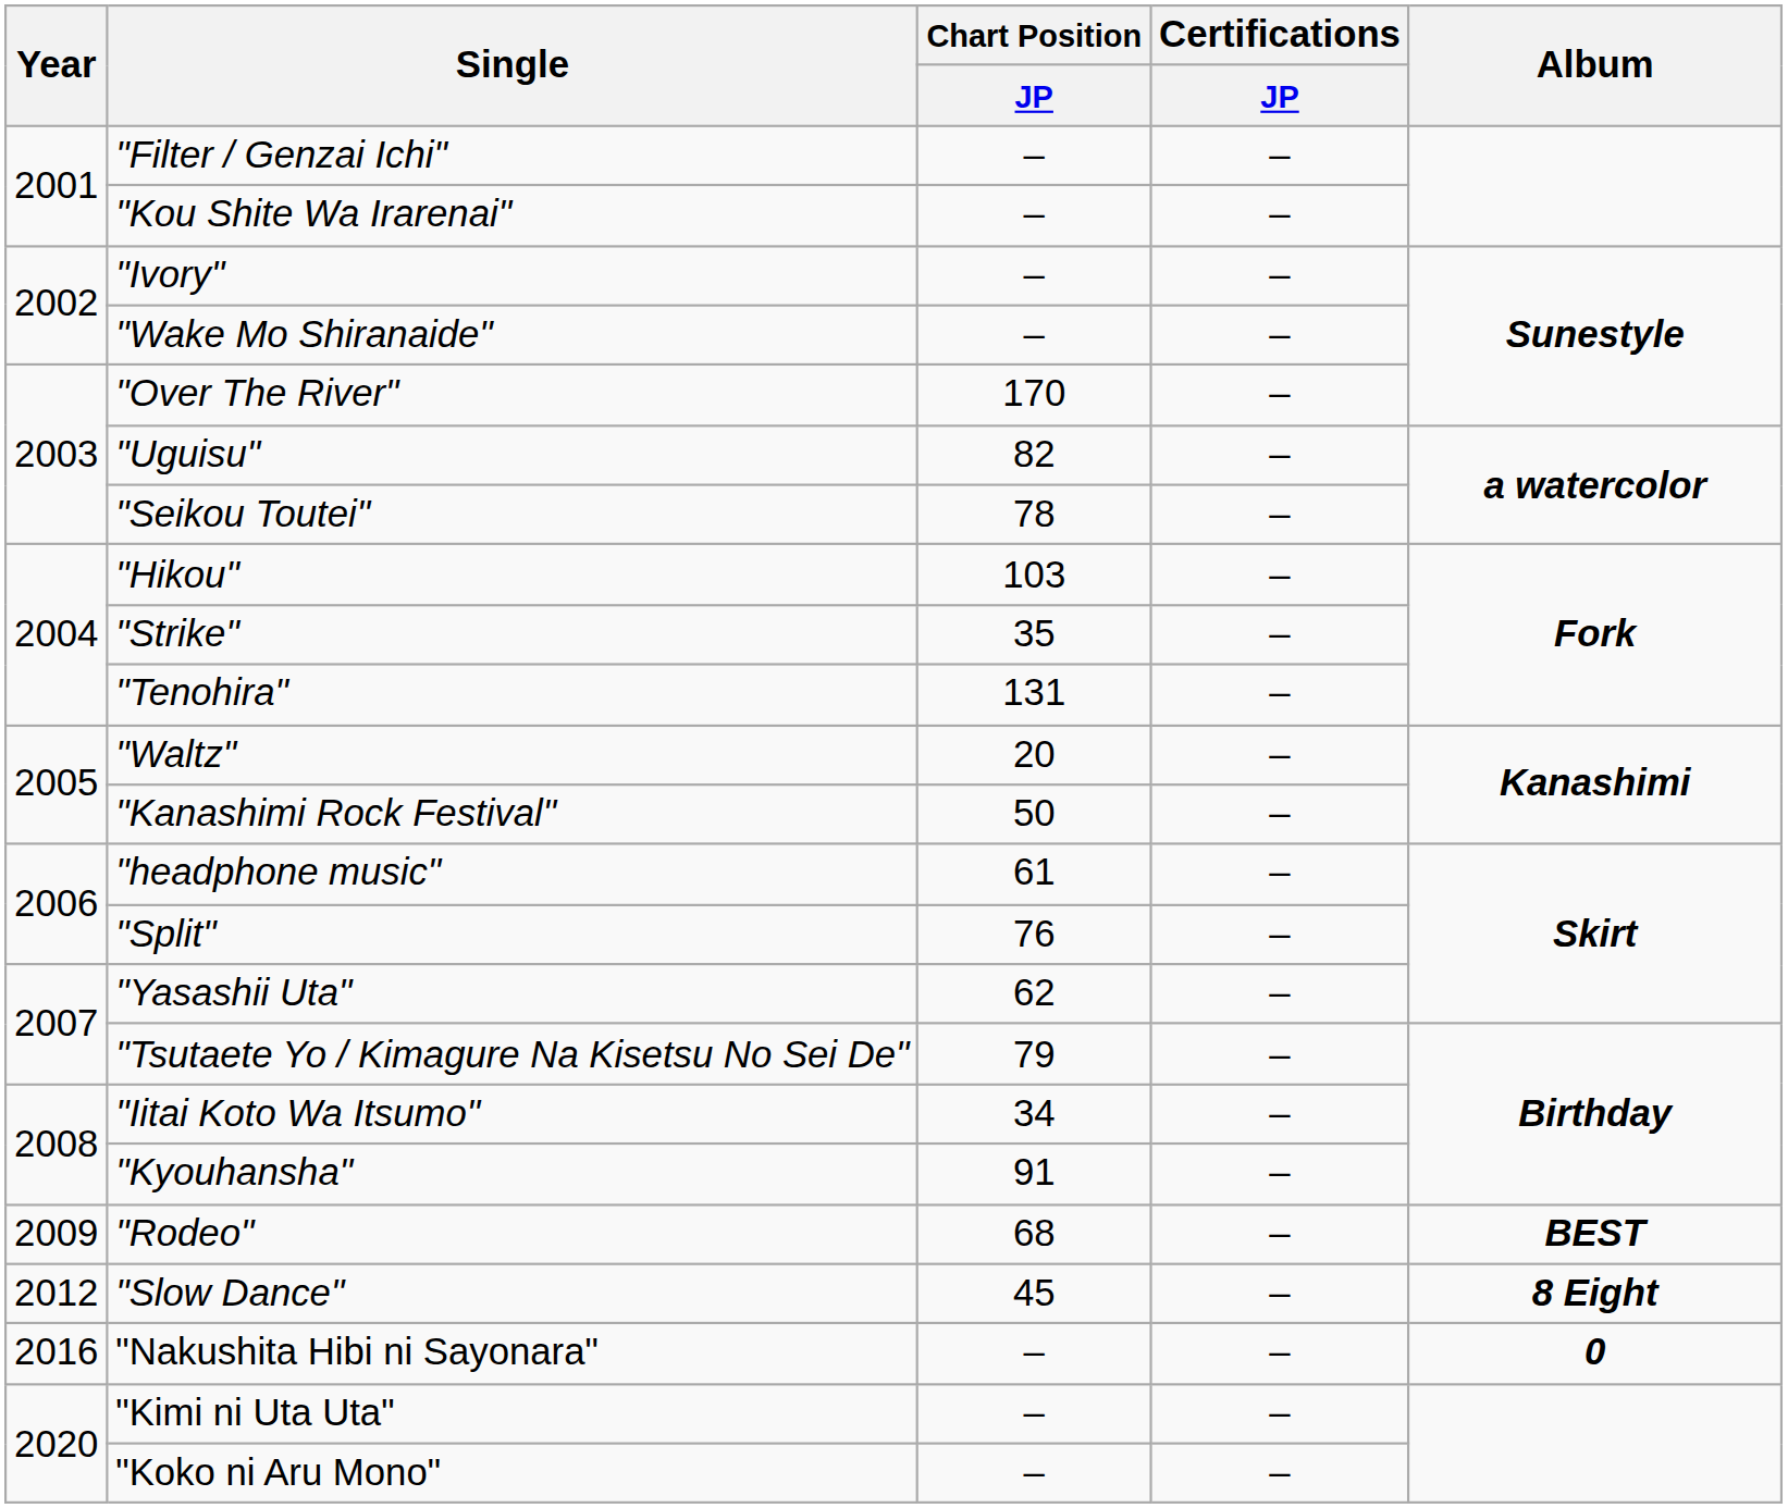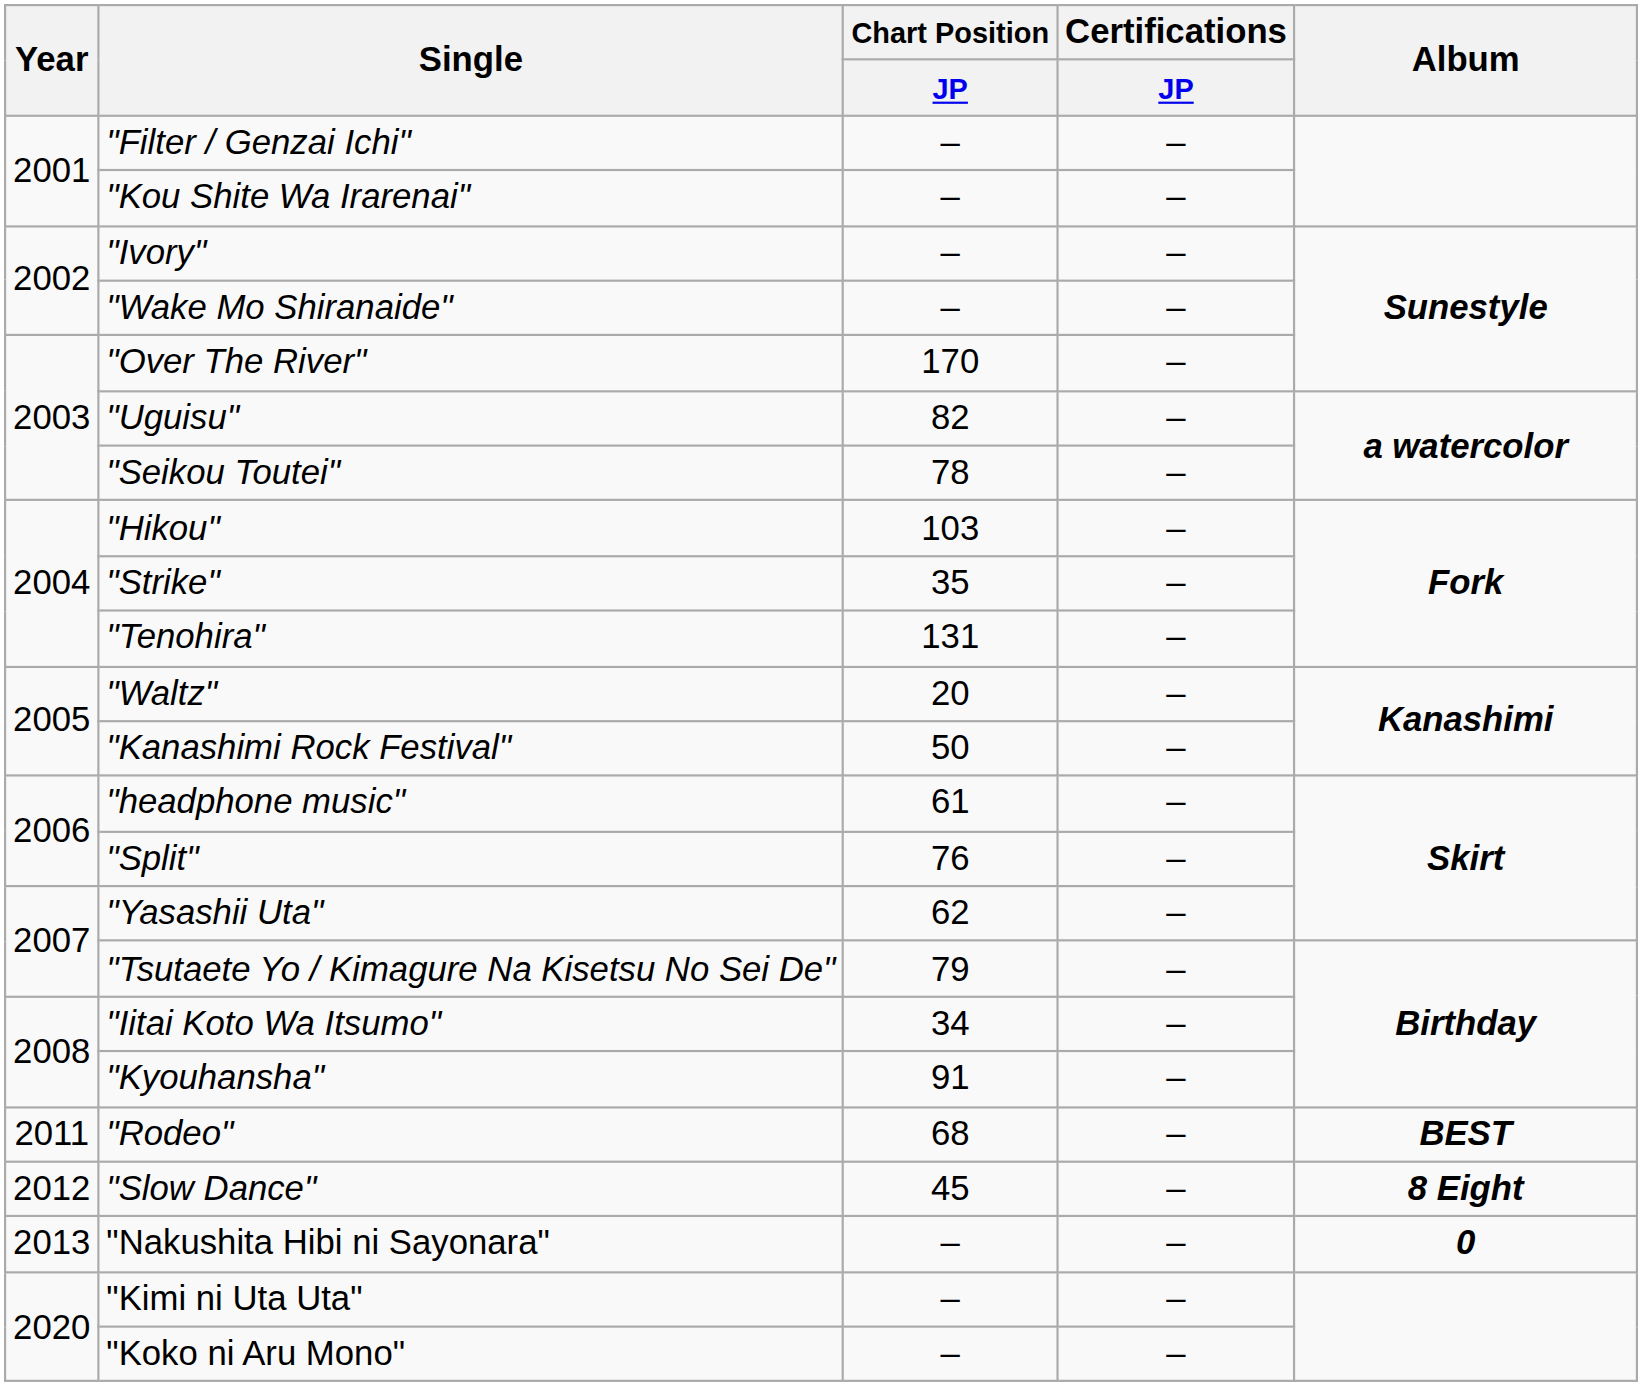 <table class="wikitable">
 <tr>
 <th align="center" rowspan="2">Year</th>
 <th align="center" rowspan="2">Single</th>
 <th align="center"><small>Chart Position</small></th>
 <th align="center">Certifications</th>
 <th align="center" rowspan="2" width=150>Album</th>
 </tr>
 <tr>
 <th align="center"><small><a href='#'>JP</a></small> </th>
 <th align="center"><small><a href='#'>JP</a></small></th>
 </tr>
 <tr>
 <td align="center" rowspan="2">2001</td>
 <td align="left"><em>"Filter / Genzai Ichi"</em></td>
 <td align="center">–</td>
 <td align="center">–</td>
 <td align="center" rowspan="2"></td>
 </tr>
 <tr>
 <td align="left"><em>"Kou Shite Wa Irarenai"</em></td>
 <td align="center">–</td>
 <td align="center">–</td>
 </tr>
 <tr>
 <td align="center" rowspan="2">2002</td>
 <td align="left"><em>"Ivory"</em></td>
 <td align="center">–</td>
 <td align="center">–</td>
 <td align="center" rowspan="3"><strong><em>Sunestyle</em></strong></td>
 </tr>
 <tr>
 <td align="left"><em>"Wake Mo Shiranaide"</em></td>
 <td align="center">–</td>
 <td align="center">–</td>
 </tr>
 <tr>
 <td align="center" rowspan="3">2003</td>
 <td align="left"><em>"Over The River"</em></td>
 <td align="center">170</td>
 <td align="center">–</td>
 </tr>
 <tr>
 <td align="left"><em>"Uguisu"</em></td>
 <td align="center">82</td>
 <td align="center">–</td>
 <td align="center" rowspan="2"><strong><em>a watercolor</em></strong></td>
 </tr>
 <tr>
 <td align="left"><em>"Seikou Toutei"</em></td>
 <td align="center">78</td>
 <td align="center">–</td>
 </tr>
 <tr>
 <td align="center" rowspan="3">2004</td>
 <td align="left"><em>"Hikou"</em></td>
 <td align="center">103</td>
 <td align="center">–</td>
 <td align="center" rowspan="3"><strong><em>Fork</em></strong></td>
 </tr>
 <tr>
 <td align="left"><em>"Strike"</em></td>
 <td align="center">35</td>
 <td align="center">–</td>
 </tr>
 <tr>
 <td align="left"><em>"Tenohira"</em></td>
 <td align="center">131</td>
 <td align="center">–</td>
 </tr>
 <tr>
 <td align="center" rowspan="2">2005</td>
 <td align="left"><em>"Waltz"</em></td>
 <td align="center">20</td>
 <td align="center">–</td>
 <td align="center" rowspan="2"><strong><em>Kanashimi</em></strong></td>
 </tr>
 <tr>
 <td align="left"><em>"Kanashimi Rock Festival"</em></td>
 <td align="center">50</td>
 <td align="center">–</td>
 </tr>
 <tr>
 <td align="center" rowspan="2">2006</td>
 <td align="left"><em>"headphone music"</em></td>
 <td align="center">61</td>
 <td align="center">–</td>
 <td align="center" rowspan="3"><strong><em>Skirt</em></strong></td>
 </tr>
 <tr>
 <td align="left"><em>"Split"</em></td>
 <td align="center">76</td>
 <td align="center">–</td>
 </tr>
 <tr>
 <td align="center" rowspan="2">2007</td>
 <td align="left"><em>"Yasashii Uta"</em></td>
 <td align="center">62</td>
 <td align="center">–</td>
 </tr>
 <tr>
 <td align="left"><em>"Tsutaete Yo / Kimagure Na Kisetsu No Sei De"</em></td>
 <td align="center">79</td>
 <td align="center">–</td>
 <td align="center" rowspan="3"><strong><em>Birthday</em></strong></td>
 </tr>
 <tr>
 <td align="center" rowspan="2">2008</td>
 <td align="left"><em>"Iitai Koto Wa Itsumo"</em></td>
 <td align="center">34</td>
 <td align="center">–</td>
 </tr>
 <tr>
 <td align="left"><em>"Kyouhansha"</em></td>
 <td align="center">91</td>
 <td align="center">–</td>
 </tr>
 <tr>
-<td align="center" rowspan="1">2009</td>
+<td align="center" rowspan="1">2011</td>
 <td align="left"><em>"Rodeo"</em></td>
 <td align="center">68</td>
 <td align="center">–</td>
 <td align="center" rowspan="1"><strong><em>BEST</em></strong></td>
 </tr>
 <tr>
 <td align="center" rowspan="1">2012</td>
 <td align="left"><em>"Slow Dance"</em></td>
 <td align="center">45</td>
 <td align="center">–</td>
 <td align="center" rowspan="1"><strong><em>8 Eight</em></strong></td>
 </tr>
 <tr>
-<td>2016</td>
+<td>2013</td>
 <td>"Nakushita Hibi ni Sayonara"</td>
 <td align="center">–</td>
 <td align="center">–</td>
 <td align="center" rowspan="1"><strong><em>0</em></strong></td>
 </tr>
 <tr>
 <td rowspan="2">2020</td>
 <td>"Kimi ni Uta Uta"</td>
 <td align="center">–</td>
 <td align="center">–</td>
 <td rowspan="2"></td>
 </tr>
 <tr>
 <td>"Koko ni Aru Mono"</td>
 <td align="center">–</td>
 <td align="center">–</td>
 </tr>
 </table>
